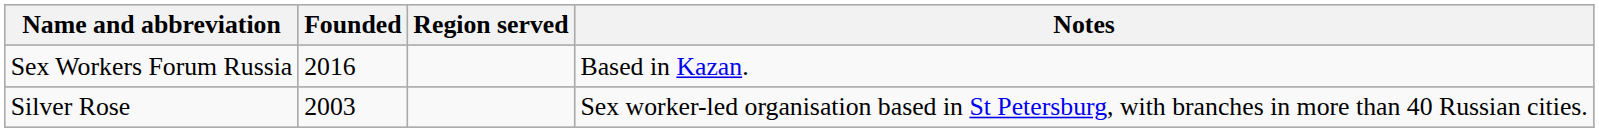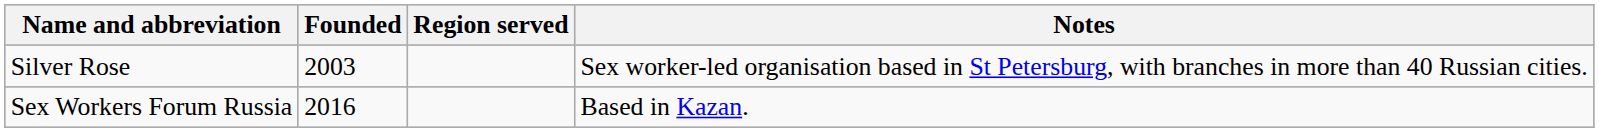 <table class="wikitable sortable">
 <tr>
 <th>Name and abbreviation</th>
 <th>Founded</th>
 <th>Region served</th>
 <th>Notes</th>
 </tr>
 <tr>
+<td>Silver Rose</td>
+<td>2003</td>
+<td></td>
+<td>Sex worker-led organisation based in <a href='#'>St Petersburg</a>, with branches in more than 40 Russian cities.</td>
+</tr>
+<tr>
 <td>Sex Workers Forum Russia</td>
 <td>2016</td>
 <td></td>
 <td>Based in <a href='#'>Kazan</a>.</td>
 </tr>
-<tr>
-<td>Silver Rose</td>
-<td>2003</td>
-<td></td>
-<td>Sex worker-led organisation based in <a href='#'>St Petersburg</a>, with branches in more than 40 Russian cities.</td>
-</tr>
 </table>
